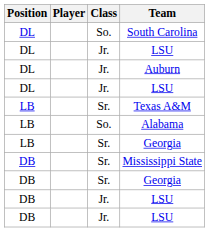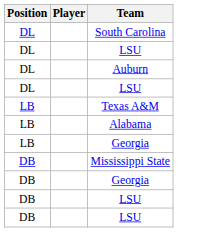 <table class="wikitable sortable" border="1">
 <tr>
 <th>Position</th>
 <th>Player</th>
-<th>Class</th>
 <th>Team</th>
 </tr>
 <tr>
 <td style="text-align:center; background:white"><a href='#'>DL</a></td>
 <td style="text-align:center; background:white"></td>
-<td style="text-align:center; background:white">So.</td>
 <td style="text-align:center; background:white"><a href='#'>South Carolina</a></td>
 </tr>
 <tr>
 <td style="text-align:center; background:white">DL</td>
 <td style="text-align:center; background:white"></td>
-<td style="text-align:center; background:white">Jr.</td>
 <td style="text-align:center; background:white"><a href='#'>LSU</a></td>
 </tr>
 <tr>
 <td style="text-align:center; background:white">DL</td>
 <td style="text-align:center; background:white"></td>
-<td style="text-align:center; background:white">Jr.</td>
 <td style="text-align:center; background:white"><a href='#'>Auburn</a></td>
 </tr>
 <tr>
 <td style="text-align:center; background:white">DL</td>
 <td style="text-align:center; background:white"></td>
-<td style="text-align:center; background:white">Jr.</td>
 <td style="text-align:center; background:white"><a href='#'>LSU</a></td>
 </tr>
 <tr>
 <td style="text-align:center; background:white"><a href='#'>LB</a></td>
 <td style="text-align:center; background:white"></td>
-<td style="text-align:center; background:white">Sr.</td>
 <td style="text-align:center; background:white"><a href='#'>Texas A&M</a></td>
 </tr>
 <tr>
 <td style="text-align:center; background:white">LB</td>
 <td style="text-align:center; background:white"></td>
-<td style="text-align:center; background:white">So.</td>
 <td style="text-align:center; background:white"><a href='#'>Alabama</a></td>
 </tr>
 <tr>
 <td style="text-align:center; background:white">LB</td>
 <td style="text-align:center; background:white"></td>
-<td style="text-align:center; background:white">Sr.</td>
 <td style="text-align:center; background:white"><a href='#'>Georgia</a></td>
 </tr>
 <tr>
 <td style="text-align:center; background:white"><a href='#'>DB</a></td>
 <td style="text-align:center; background:white"></td>
-<td style="text-align:center; background:white">Sr.</td>
 <td style="text-align:center; background:white"><a href='#'>Mississippi State</a></td>
 </tr>
 <tr>
 <td style="text-align:center; background:white">DB</td>
 <td style="text-align:center; background:white"></td>
-<td style="text-align:center; background:white">Sr.</td>
 <td style="text-align:center; background:white"><a href='#'>Georgia</a></td>
 </tr>
 <tr>
 <td style="text-align:center; background:white">DB</td>
 <td style="text-align:center; background:white"></td>
-<td style="text-align:center; background:white">Jr.</td>
 <td style="text-align:center; background:white"><a href='#'>LSU</a></td>
 </tr>
 <tr>
 <td style="text-align:center; background:white">DB</td>
 <td style="text-align:center; background:white"></td>
-<td style="text-align:center; background:white">Jr.</td>
 <td style="text-align:center; background:white"><a href='#'>LSU</a></td>
 </tr>
 </table>
